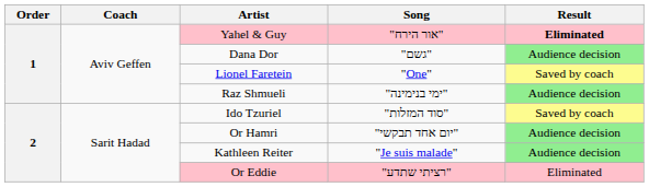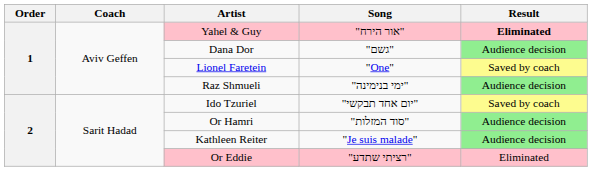 <table class="wikitable" style="text-align: center; width:65%;">
 <tr>
 <th width="05%">Order</th>
 <th width="12%">Coach</th>
 <th width="15%">Artist</th>
 <th width="18%">Song</th>
 <th width="14%">Result</th>
 </tr>
 <tr>
 <th rowspan=4>1</th>
 <td rowspan=4>Aviv Geffen</td>
 <td style="background-color:pink;">Yahel & Guy</td>
 <td style="background-color:pink;">"אור הירח"</td>
 <td style="background-color:pink;"><strong>Eliminated</strong></td>
 </tr>
 <tr>
 <td>Dana Dor</td>
 <td>"גשם"</td>
 <td style="background-color:lightgreen;">Audience decision</td>
 </tr>
 <tr>
 <td><a href='#'>Lionel Faretein</a></td>
 <td>"<a href='#'>One</a>"</td>
 <td style="background-color:#fdfc8f;">Saved by coach</td>
 </tr>
 <tr>
 <td>Raz Shmueli</td>
 <td>"ימי בנימינה"</td>
 <td style="background-color:lightgreen;">Audience decision</td>
 </tr>
 <tr>
 <th rowspan=4>2</th>
 <td rowspan=4>Sarit Hadad</td>
 <td>Ido Tzuriel</td>
-<td>"סוד המזלות"</td>
+<td>"יום אחד תבקשי"</td>
 <td style="background-color:#fdfc8f;">Saved by coach</td>
 </tr>
 <tr>
 <td>Or Hamri</td>
-<td>"יום אחד תבקשי"</td>
+<td>"סוד המזלות"</td>
 <td style="background-color:lightgreen;">Audience decision</td>
 </tr>
 <tr>
 <td>Kathleen Reiter</td>
 <td>"<a href='#'>Je suis malade</a>"</td>
 <td style="background-color:lightgreen;">Audience decision</td>
 </tr>
 <tr>
 <td style="background-color:pink;">Or Eddie</td>
 <td style="background-color:pink;">"רציתי שתדע"</td>
 <td style="background-color:pink;">Eliminated</td>
 </tr>
 </table>
